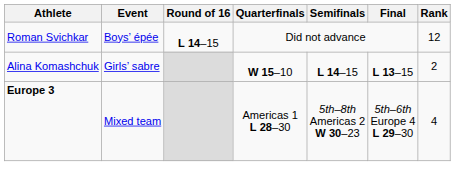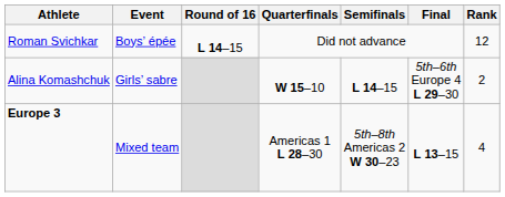 <table class="wikitable" border="1" style="font-size:90%">
 <tr>
 <th>Athlete</th>
 <th>Event</th>
 <th>Round of 16</th>
 <th>Quarterfinals</th>
 <th>Semifinals</th>
 <th>Final</th>
 <th>Rank</th>
 </tr>
 <tr>
 <td><a href='#'>Roman Svichkar</a></td>
 <td><a href='#'>Boys’ épée</a></td>
 <td align=center><br> <strong>L</strong> <strong>14</strong>–15</td>
 <td align=center colspan=3>Did not advance</td>
 <td align=center>12</td>
 </tr>
 <tr>
 <td><a href='#'>Alina Komashchuk</a></td>
 <td><a href='#'>Girls’ sabre</a></td>
 <td bgcolor=#DCDCDC></td>
 <td align=center><br> <strong>W</strong> <strong>15</strong>–10</td>
 <td align=center><br> <strong>L</strong> <strong>14</strong>–15</td>
-<td align=center><br> <strong>L</strong> <strong>13</strong>–15</td>
+<td align=center><em>5th–6th</em><br>Europe 4<br> <strong>L</strong> <strong>29</strong>–30</td>
 <td align=center>2</td>
 </tr>
 <tr>
 <td><strong>Europe 3</strong><br><br><br><br><br><br></td>
 <td><a href='#'>Mixed team</a></td>
 <td bgcolor=#DCDCDC></td>
 <td align=center>Americas 1<br> <strong>L</strong> <strong>28</strong>–30</td>
 <td align=center><em>5th–8th</em><br>Americas 2<br> <strong>W</strong> <strong>30</strong>–23</td>
-<td align=center><em>5th–6th</em><br>Europe 4<br> <strong>L</strong> <strong>29</strong>–30</td>
+<td align=center><br> <strong>L</strong> <strong>13</strong>–15</td>
 <td align=center>4</td>
 </tr>
 </table>
